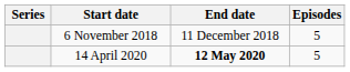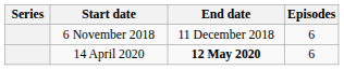 <table class="wikitable plainrowheaders" style="text-align:center;">
 <tr>
 <th scope=col width=50px>Series</th>
 <th scope=col width=140px>Start date</th>
 <th scope=col width=140px>End date</th>
 <th scope=col width=50px>Episodes</th>
 </tr>
 <tr>
 <th scope=row></th>
 <td>6 November 2018</td>
 <td>11 December 2018</td>
-<td>5</td>
+<td>6</td>
 </tr>
 <tr>
 <th scope=row></th>
 <td>14 April 2020</td>
 <td><strong>12 May 2020</strong></td>
-<td>5</td>
+<td>6</td>
 </tr>
 </table>
